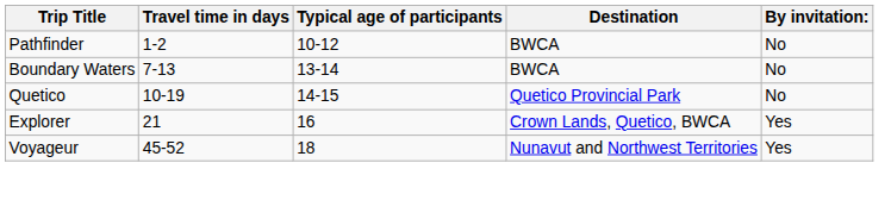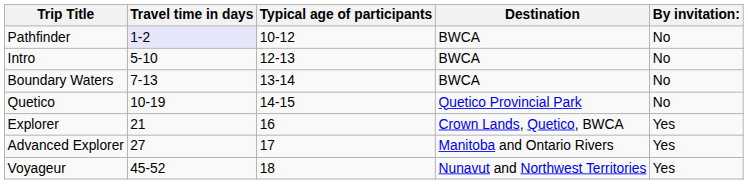 <table class="wikitable">
 <tr>
 <th>Trip Title</th>
 <th>Travel time in days</th>
 <th>Typical age of participants</th>
 <th>Destination</th>
 <th>By invitation:</th>
 </tr>
 <tr>
 <td>Pathfinder</td>
-<td>1-2</td>
+<td style="background: lavender;">1-2</td>
 <td>10-12</td>
+<td>BWCA</td>
+<td>No</td>
+</tr>
+<tr>
+<td>Intro</td>
+<td>5-10</td>
+<td>12-13</td>
 <td>BWCA</td>
 <td>No</td>
 </tr>
 <tr>
 <td>Boundary Waters</td>
 <td>7-13</td>
 <td>13-14</td>
 <td>BWCA</td>
 <td>No</td>
 </tr>
 <tr>
 <td>Quetico</td>
 <td>10-19</td>
 <td>14-15</td>
 <td><a href='#'>Quetico Provincial Park</a></td>
 <td>No</td>
 </tr>
 <tr>
 <td>Explorer</td>
 <td>21</td>
 <td>16</td>
 <td><a href='#'>Crown Lands</a>, <a href='#'>Quetico</a>, BWCA</td>
 <td>Yes</td>
 </tr>
 <tr>
+<td>Advanced Explorer</td>
+<td>27</td>
+<td>17</td>
+<td><a href='#'>Manitoba</a> and Ontario Rivers</td>
+<td>Yes</td>
+</tr>
+<tr>
 <td>Voyageur</td>
 <td>45-52</td>
 <td>18</td>
 <td><a href='#'>Nunavut</a> and <a href='#'>Northwest Territories</a></td>
 <td>Yes</td>
 </tr>
 </table>
